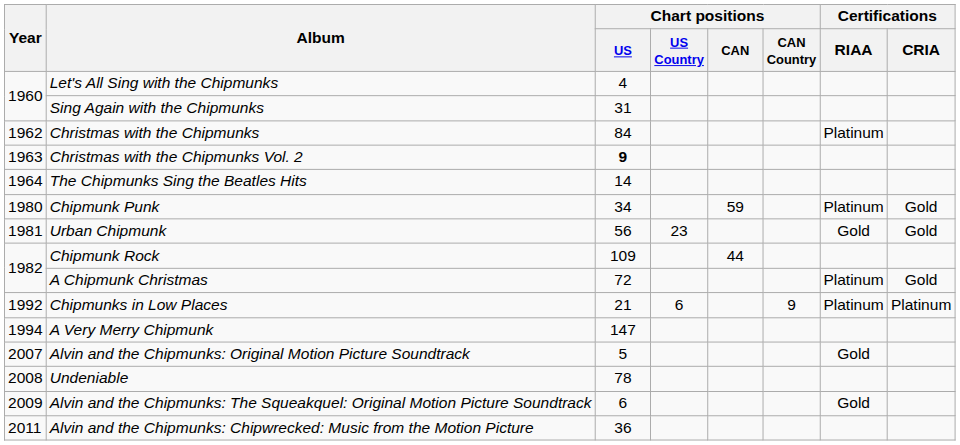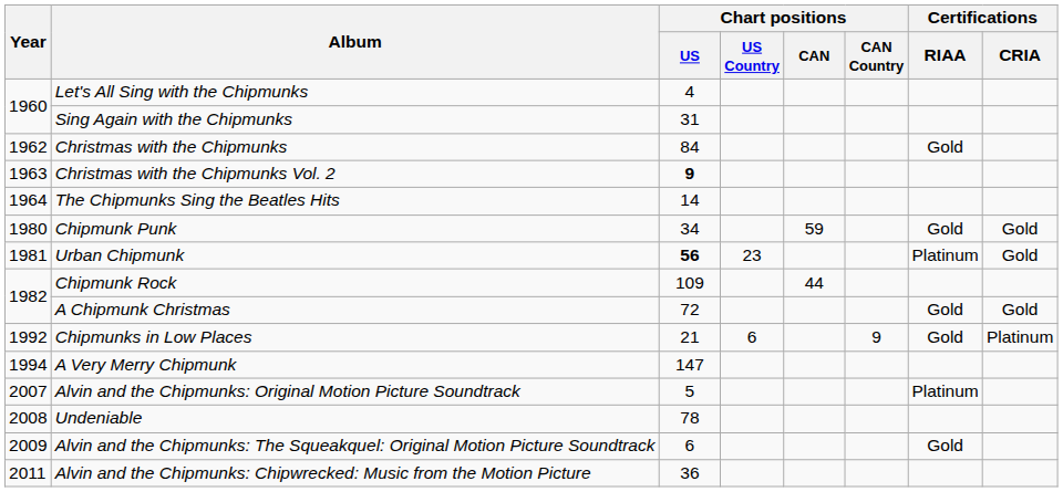 <table class="wikitable">
 <tr>
 <th rowspan="2">Year</th>
 <th rowspan="2">Album</th>
 <th colspan="4">Chart positions</th>
 <th colspan="2">Certifications</th>
 </tr>
 <tr>
 <th width="50"><small><a href='#'>US</a></small></th>
 <th width="50"><small><a href='#'>US Country</a></small></th>
 <th width="50"><small>CAN</small></th>
 <th width="50"><small>CAN Country</small></th>
 <th>RIAA</th>
 <th>CRIA</th>
 </tr>
 <tr>
 <td rowspan="2">1960</td>
 <td align="left"><em>Let's All Sing with the Chipmunks</em></td>
 <td align="center">4</td>
 <td></td>
 <td></td>
 <td></td>
 <td></td>
 <td></td>
 </tr>
 <tr>
 <td align="left"><em>Sing Again with the Chipmunks</em></td>
 <td align="center">31</td>
 <td></td>
 <td></td>
 <td></td>
 <td></td>
 <td></td>
 </tr>
 <tr>
 <td>1962</td>
 <td align="left"><em>Christmas with the Chipmunks</em></td>
 <td align="center">84</td>
 <td></td>
 <td></td>
 <td></td>
-<td align="center">Platinum</td>
+<td align="center">Gold</td>
 <td></td>
 </tr>
 <tr>
 <td>1963</td>
 <td align="left"><em>Christmas with the Chipmunks Vol. 2</em></td>
 <td align="center"><strong>9</strong></td>
 <td></td>
 <td></td>
 <td></td>
 <td></td>
 <td></td>
 </tr>
 <tr>
 <td>1964</td>
 <td align="left"><em>The Chipmunks Sing the Beatles Hits</em></td>
 <td align="center">14</td>
 <td></td>
 <td></td>
 <td></td>
 <td></td>
 <td></td>
 </tr>
 <tr>
 <td>1980</td>
 <td align="left"><em>Chipmunk Punk</em></td>
 <td align="center">34</td>
 <td></td>
 <td align="center">59</td>
 <td></td>
-<td align="center">Platinum</td>
+<td align="center">Gold</td>
 <td align="center">Gold</td>
 </tr>
 <tr>
 <td>1981</td>
 <td align="left"><em>Urban Chipmunk</em></td>
-<td align="center">56</td>
+<td align="center"><strong>56</strong></td>
 <td align="center">23</td>
 <td></td>
 <td></td>
-<td align="center">Gold</td>
+<td align="center">Platinum</td>
 <td align="center">Gold</td>
 </tr>
 <tr>
 <td rowspan="2">1982</td>
 <td align="left"><em>Chipmunk Rock</em></td>
 <td align="center">109</td>
 <td></td>
 <td align="center">44</td>
 <td></td>
 <td></td>
 <td></td>
 </tr>
 <tr>
 <td align="left"><em>A Chipmunk Christmas</em></td>
 <td align="center">72</td>
 <td></td>
 <td></td>
 <td></td>
-<td align="center">Platinum</td>
+<td align="center">Gold</td>
 <td align="center">Gold</td>
 </tr>
 <tr>
 <td>1992</td>
 <td align="left"><em>Chipmunks in Low Places</em></td>
 <td align="center">21</td>
 <td align="center">6</td>
 <td></td>
 <td align="center">9</td>
-<td align="center">Platinum</td>
+<td align="center">Gold</td>
 <td align="center">Platinum</td>
 </tr>
 <tr>
 <td>1994</td>
 <td align="left"><em>A Very Merry Chipmunk</em></td>
 <td align="center">147</td>
 <td></td>
 <td></td>
 <td></td>
 <td></td>
 <td></td>
 </tr>
 <tr>
 <td>2007</td>
 <td align="left"><em>Alvin and the Chipmunks: Original Motion Picture Soundtrack</em></td>
 <td align="center">5</td>
 <td></td>
 <td></td>
 <td></td>
-<td align="center">Gold</td>
+<td align="center">Platinum</td>
 <td></td>
 </tr>
 <tr>
 <td>2008</td>
 <td align="left"><em>Undeniable</em></td>
 <td align="center">78</td>
 <td></td>
 <td></td>
 <td></td>
 <td></td>
 <td></td>
 </tr>
 <tr>
 <td>2009</td>
 <td align="left"><em>Alvin and the Chipmunks: The Squeakquel: Original Motion Picture Soundtrack</em></td>
 <td align="center">6</td>
 <td></td>
 <td></td>
 <td></td>
 <td align="center">Gold</td>
 <td></td>
 </tr>
 <tr>
 <td>2011</td>
 <td align="left"><em>Alvin and the Chipmunks: Chipwrecked: Music from the Motion Picture</em></td>
 <td align="center">36</td>
 <td></td>
 <td></td>
 <td></td>
 <td></td>
 <td></td>
 </tr>
 </table>
